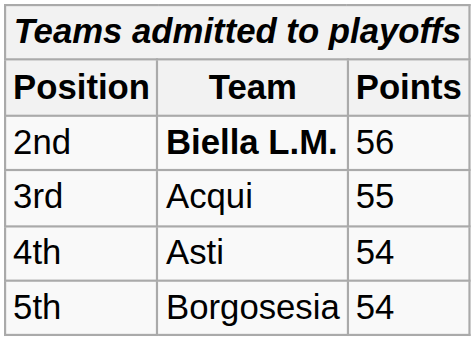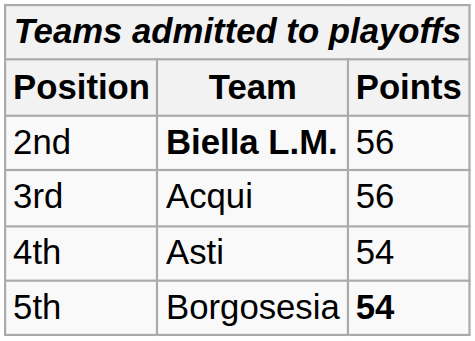 <table class="wikitable">
 <tr>
 <th colspan="3"><em>Teams admitted to playoffs</em></th>
 </tr>
 <tr>
 <th>Position</th>
 <th>Team</th>
 <th>Points</th>
 </tr>
 <tr>
 <td>2nd</td>
 <td><strong>Biella L.M.</strong></td>
 <td>56</td>
 </tr>
 <tr>
 <td>3rd</td>
 <td>Acqui</td>
-<td>55</td>
+<td>56</td>
 </tr>
 <tr>
 <td>4th</td>
 <td>Asti</td>
 <td>54</td>
 </tr>
 <tr>
 <td>5th</td>
 <td>Borgosesia</td>
-<td>54</td>
+<td><strong>54</strong></td>
 </tr>
 </table>
